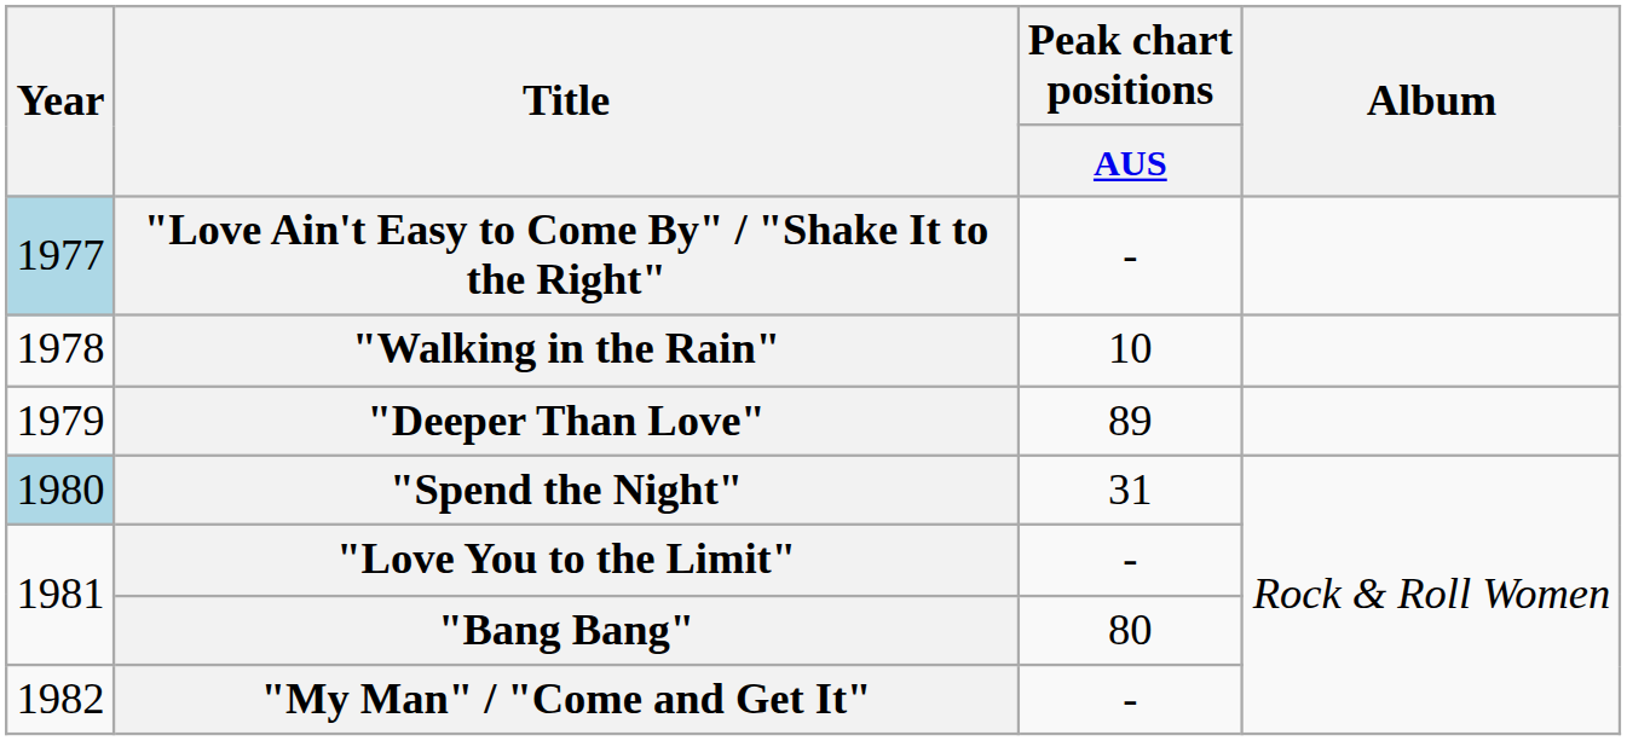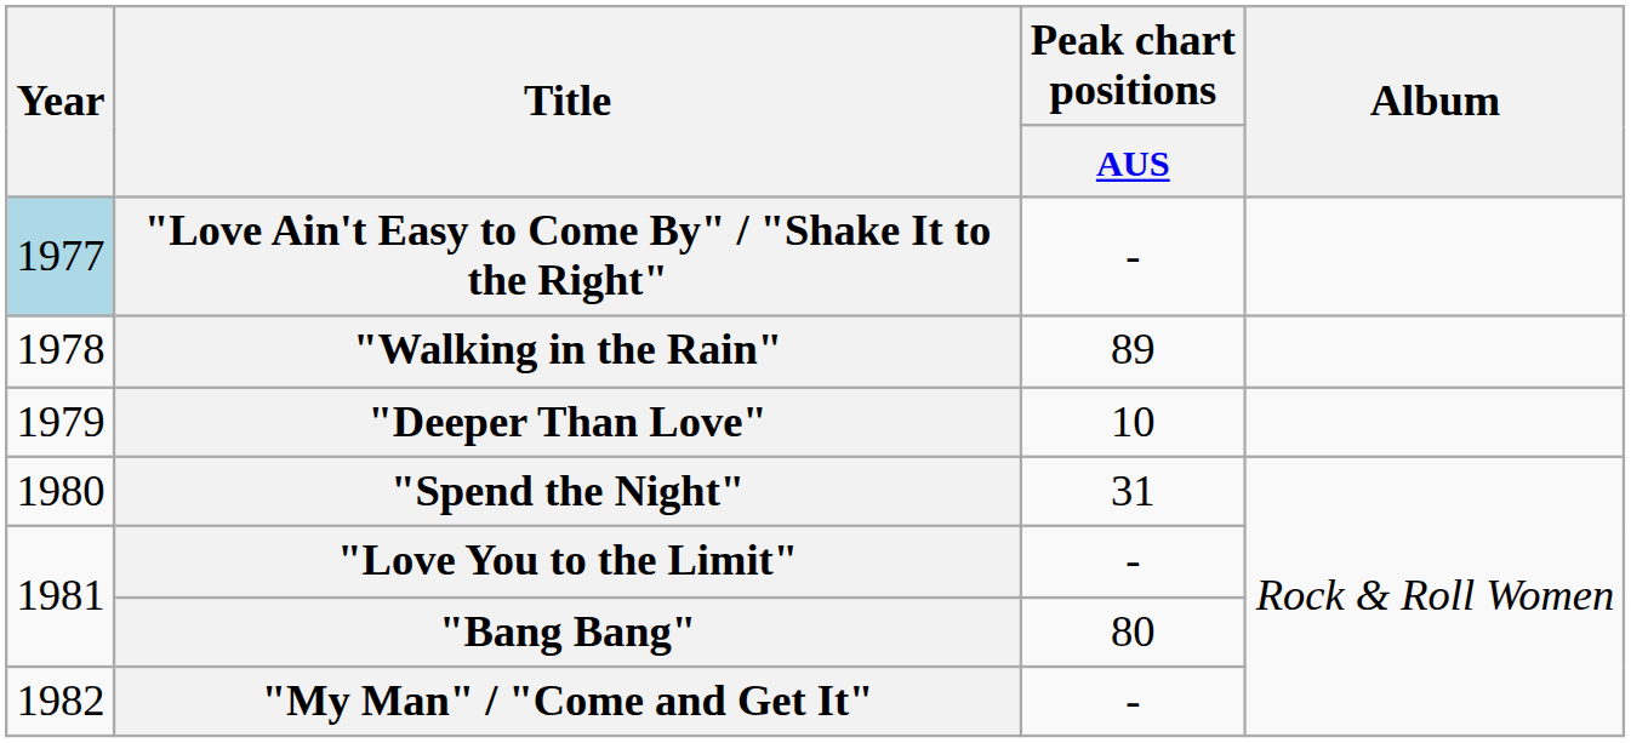 <table class="wikitable plainrowheaders" style="text-align:center;" border="1">
 <tr>
 <th scope="col" rowspan="2">Year</th>
 <th scope="col" rowspan="2" style="width:20em;">Title</th>
 <th scope="col" colspan="1">Peak chart<br>positions</th>
 <th scope="col" rowspan="2">Album</th>
 </tr>
 <tr>
 <th scope="col" style="text-align:center;"><small><a href='#'>AUS</a></small><br></th>
 </tr>
 <tr>
 <td style="background: lightblue;">1977</td>
 <th scope="row">"Love Ain't Easy to Come By" / "Shake It to the Right"</th>
 <td style="text-align:center;">-</td>
 <td></td>
 </tr>
 <tr>
 <td>1978</td>
 <th scope="row">"Walking in the Rain"</th>
-<td style="text-align:center;">10</td>
+<td style="text-align:center;">89</td>
 <td></td>
 </tr>
 <tr>
 <td>1979</td>
 <th scope="row">"Deeper Than Love"</th>
-<td style="text-align:center;">89</td>
+<td style="text-align:center;">10</td>
 <td></td>
 </tr>
 <tr>
-<td style="background: lightblue;">1980</td>
+<td>1980</td>
 <th scope="row">"Spend the Night"</th>
 <td style="text-align:center;">31</td>
 <td rowspan="4"><em>Rock & Roll Women</em></td>
 </tr>
 <tr>
 <td rowspan="2">1981</td>
 <th scope="row">"Love You to the Limit"</th>
 <td style="text-align:center;">-</td>
 </tr>
 <tr>
 <th scope="row">"Bang Bang"</th>
 <td style="text-align:center;">80</td>
 </tr>
 <tr>
 <td>1982</td>
 <th scope="row">"My Man" / "Come and Get It"</th>
 <td style="text-align:center;">-</td>
 </tr>
 </table>
